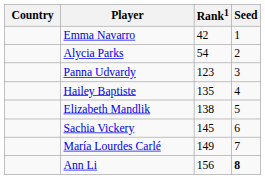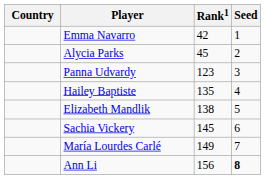 <table class="sortable wikitable">
 <tr>
 <th width="70">Country</th>
 <th width="175">Player</th>
 <th>Rank<sup>1</sup></th>
 <th>Seed</th>
 </tr>
 <tr>
 <td></td>
 <td><a href='#'>Emma Navarro</a></td>
 <td>42</td>
 <td>1</td>
 </tr>
 <tr>
 <td></td>
 <td><a href='#'>Alycia Parks</a></td>
-<td>54</td>
+<td>45</td>
 <td>2</td>
 </tr>
 <tr>
 <td></td>
 <td><a href='#'>Panna Udvardy</a></td>
 <td>123</td>
 <td>3</td>
 </tr>
 <tr>
 <td></td>
 <td><a href='#'>Hailey Baptiste</a></td>
 <td>135</td>
 <td>4</td>
 </tr>
 <tr>
 <td></td>
 <td><a href='#'>Elizabeth Mandlik</a></td>
 <td>138</td>
 <td>5</td>
 </tr>
 <tr>
 <td></td>
 <td><a href='#'>Sachia Vickery</a></td>
 <td>145</td>
 <td>6</td>
 </tr>
 <tr>
 <td></td>
 <td><a href='#'>María Lourdes Carlé</a></td>
 <td>149</td>
 <td>7</td>
 </tr>
 <tr>
 <td></td>
 <td><a href='#'>Ann Li</a></td>
 <td>156</td>
 <td><strong>8</strong></td>
 </tr>
 </table>
